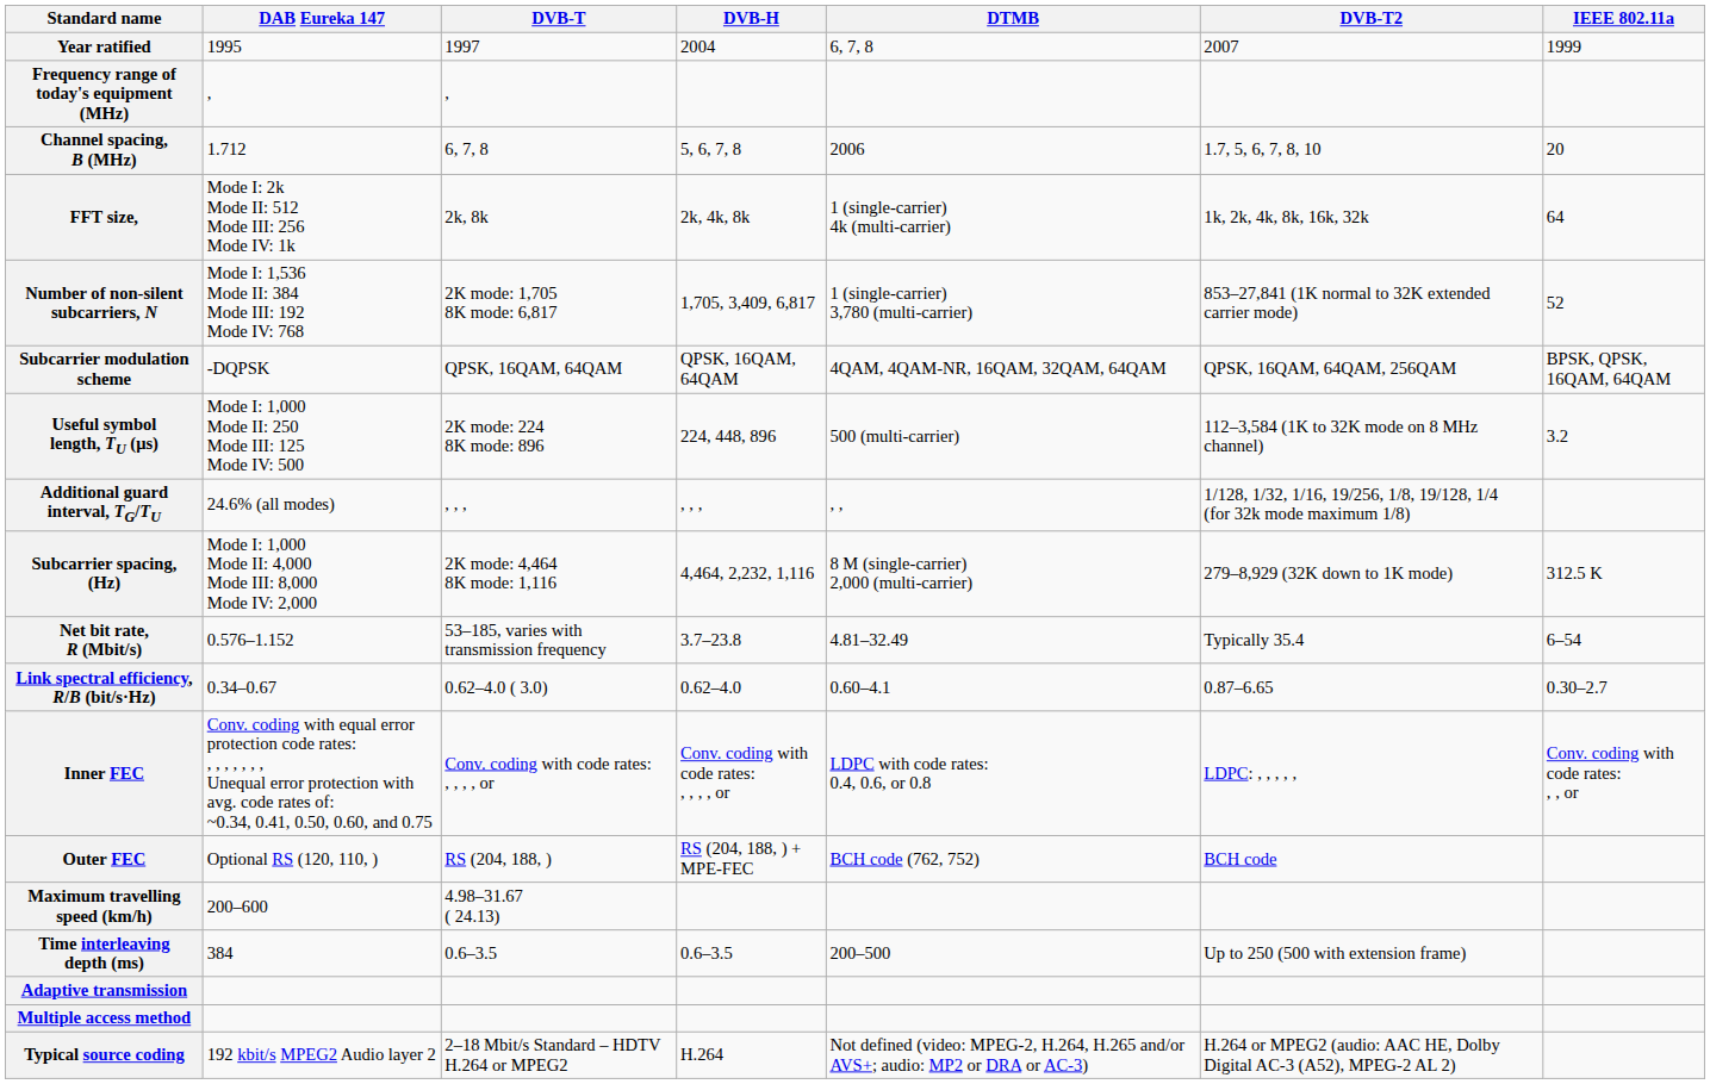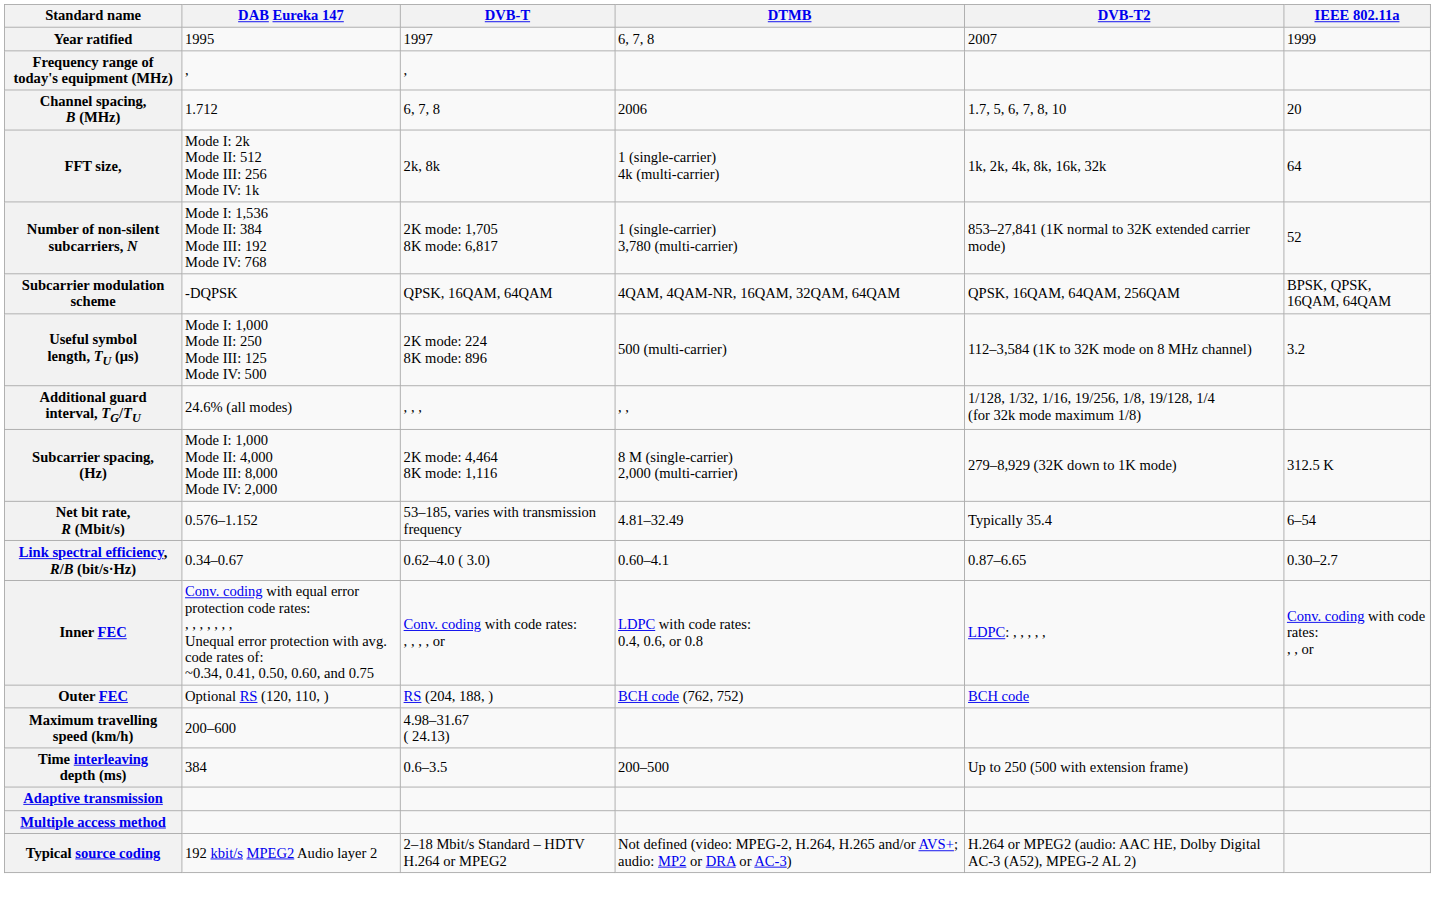 <table class="wikitable">
 <tr>
 <th>Standard name</th>
 <th><a href='#'>DAB</a> <a href='#'>Eureka 147</a></th>
 <th><a href='#'>DVB-T</a></th>
-<th><a href='#'>DVB-H</a></th>
 <th><a href='#'>DTMB</a></th>
 <th><a href='#'>DVB-T2</a></th>
 <th><a href='#'>IEEE 802.11a</a></th>
 </tr>
 <tr>
 <th>Year ratified</th>
 <td>1995</td>
 <td>1997</td>
-<td>2004</td>
 <td>6, 7, 8</td>
 <td>2007</td>
 <td>1999</td>
 </tr>
 <tr>
 <th>Frequency range of <br>today's equipment (MHz)</th>
 <td>, </td>
 <td>, </td>
 <td></td>
 <td></td>
 <td></td>
-<td></td>
 </tr>
 <tr>
 <th>Channel spacing, <br><em>B</em> (MHz)</th>
 <td>1.712</td>
 <td>6, 7, 8</td>
-<td>5, 6, 7, 8</td>
 <td>2006</td>
 <td>1.7, 5, 6, 7, 8, 10</td>
 <td>20</td>
 </tr>
 <tr>
 <th>FFT size, </th>
 <td>Mode I: 2k<br>Mode II: 512<br>Mode III: 256<br>Mode IV: 1k</td>
 <td>2k, 8k</td>
-<td>2k, 4k, 8k</td>
 <td>1 (single-carrier)<br>4k (multi-carrier)</td>
 <td>1k, 2k, 4k, 8k, 16k, 32k</td>
 <td>64</td>
 </tr>
 <tr>
 <th>Number of non-silent subcarriers, <em>N</em></th>
 <td>Mode I: 1,536<br>Mode II: 384<br>Mode III: 192<br>Mode IV: 768</td>
 <td>2K mode: 1,705<br>8K mode: 6,817</td>
-<td>1,705, 3,409, 6,817</td>
 <td>1 (single-carrier)<br>3,780 (multi-carrier)</td>
 <td>853–27,841 (1K normal to 32K extended carrier mode)</td>
 <td>52</td>
 </tr>
 <tr>
 <th>Subcarrier modulation scheme</th>
 <td>-DQPSK</td>
-<td>QPSK, 16QAM, 64QAM</td>
 <td>QPSK, 16QAM, 64QAM</td>
 <td>4QAM, 4QAM-NR, 16QAM, 32QAM, 64QAM</td>
 <td>QPSK, 16QAM, 64QAM, 256QAM</td>
 <td>BPSK, QPSK, 16QAM, 64QAM</td>
 </tr>
 <tr>
 <th>Useful symbol <br>length, <em>T<sub>U</sub></em> (μs)</th>
 <td>Mode I: 1,000<br>Mode II: 250<br>Mode III: 125<br>Mode IV: 500</td>
 <td>2K mode: 224<br>8K mode: 896</td>
-<td>224, 448, 896</td>
 <td>500 (multi-carrier)</td>
 <td>112–3,584 (1K to 32K mode on 8 MHz channel)</td>
 <td>3.2</td>
 </tr>
 <tr>
 <th>Additional guard <br>interval, <em>T<sub>G</sub></em>/<em>T<sub>U</sub></em></th>
 <td>24.6% (all modes)</td>
-<td>, , , </td>
 <td>, , , </td>
 <td>, , </td>
 <td>1/128, 1/32, 1/16, 19/256, 1/8, 19/128, 1/4 <br>(for 32k mode maximum 1/8)</td>
 <td></td>
 </tr>
 <tr>
 <th>Subcarrier spacing, <br> (Hz)</th>
 <td>Mode I: 1,000<br>Mode II: 4,000<br>Mode III: 8,000<br>Mode IV: 2,000</td>
 <td>2K mode: 4,464<br>8K mode: 1,116</td>
-<td>4,464, 2,232, 1,116</td>
 <td>8 M (single-carrier)<br>2,000 (multi-carrier)</td>
 <td>279–8,929 (32K down to 1K mode)</td>
 <td>312.5 K</td>
 </tr>
 <tr>
 <th>Net bit rate, <br><em>R</em> (Mbit/s)</th>
 <td>0.576–1.152</td>
 <td>53–185, varies with transmission frequency</td>
-<td>3.7–23.8</td>
 <td>4.81–32.49</td>
 <td>Typically 35.4</td>
 <td>6–54</td>
 </tr>
 <tr>
 <th><a href='#'>Link spectral efficiency</a>, <br><em>R</em>/<em>B</em> (bit/s·Hz)</th>
 <td>0.34–0.67</td>
 <td>0.62–4.0 ( 3.0)</td>
-<td>0.62–4.0</td>
 <td>0.60–4.1</td>
 <td>0.87–6.65</td>
 <td>0.30–2.7</td>
 </tr>
 <tr>
 <th>Inner <a href='#'>FEC</a></th>
 <td><a href='#'>Conv. coding</a> with equal error protection code rates: <br>, , , , , , , <br>Unequal error protection with avg. code rates of: <br>~0.34, 0.41, 0.50, 0.60, and 0.75</td>
-<td><a href='#'>Conv. coding</a> with code rates: <br>, , , , or </td>
 <td><a href='#'>Conv. coding</a> with code rates: <br>, , , , or </td>
 <td><a href='#'>LDPC</a> with code rates: <br>0.4, 0.6, or 0.8</td>
 <td><a href='#'>LDPC</a>: , , , , , </td>
 <td><a href='#'>Conv. coding</a> with code rates: <br>, , or </td>
 </tr>
 <tr>
 <th>Outer <a href='#'>FEC</a></th>
 <td>Optional <a href='#'>RS</a> (120, 110, )</td>
 <td><a href='#'>RS</a> (204, 188, )</td>
-<td><a href='#'>RS</a> (204, 188, ) + MPE-FEC</td>
 <td><a href='#'>BCH code</a> (762, 752)</td>
 <td><a href='#'>BCH code</a></td>
 <td></td>
 </tr>
 <tr>
 <th>Maximum travelling <br>speed (km/h)</th>
 <td>200–600</td>
 <td>4.98–31.67 <br>( 24.13)</td>
 <td></td>
 <td></td>
 <td></td>
-<td></td>
 </tr>
 <tr>
 <th>Time <a href='#'>interleaving</a> <br>depth (ms)</th>
 <td>384</td>
-<td>0.6–3.5</td>
 <td>0.6–3.5</td>
 <td>200–500</td>
 <td>Up to 250 (500 with extension frame)</td>
 <td></td>
 </tr>
 <tr>
 <th><a href='#'>Adaptive transmission</a></th>
-<td></td>
 <td></td>
 <td></td>
 <td></td>
 <td></td>
 <td></td>
 </tr>
 <tr>
 <th><a href='#'>Multiple access method</a></th>
 <td></td>
 <td></td>
 <td></td>
 <td></td>
 <td></td>
-<td></td>
 </tr>
 <tr>
 <th>Typical <a href='#'>source coding</a></th>
 <td>192 <a href='#'>kbit/s</a> <a href='#'>MPEG2</a> Audio layer 2</td>
 <td>2–18 Mbit/s Standard – HDTV H.264 or MPEG2</td>
-<td>H.264</td>
 <td>Not defined (video: MPEG-2, H.264, H.265 and/or <a href='#'>AVS+</a>; audio: <a href='#'>MP2</a> or <a href='#'>DRA</a> or <a href='#'>AC-3</a>)</td>
 <td>H.264 or MPEG2 (audio: AAC HE, Dolby Digital AC-3 (A52), MPEG-2 AL 2)</td>
 <td></td>
 </tr>
 </table>
